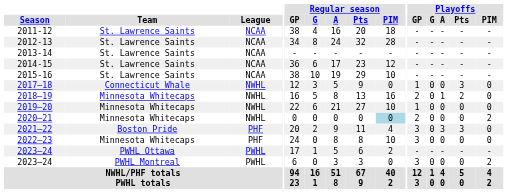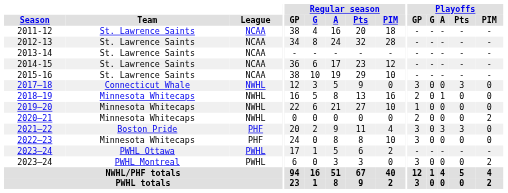 <table border="0" cellpadding="1" cellspacing="0" style="text-align:center; width:60em">
 <tr bgcolor="#e0e0e0">
 <th colspan="3" bgcolor="#ffffff"></th>
 <th rowspan="99" bgcolor="#ffffff"></th>
 <th colspan="5"><a href='#'>Regular season</a></th>
 <th rowspan="99" bgcolor="#ffffff"></th>
 <th colspan="5"><a href='#'>Playoffs</a></th>
 </tr>
 <tr bgcolor="#e0e0e0">
 <th><a href='#'>Season</a></th>
 <th>Team</th>
 <th>League</th>
 <th>GP</th>
 <th><a href='#'>G</a></th>
 <th><a href='#'>A</a></th>
 <th><a href='#'>Pts</a></th>
 <th><a href='#'>PIM</a></th>
 <th>GP</th>
 <th>G</th>
 <th>A</th>
 <th>Pts</th>
 <th>PIM</th>
 </tr>
 <tr>
 <td>2011-12</td>
 <td><a href='#'>St. Lawrence Saints</a></td>
 <td><a href='#'>NCAA</a></td>
 <td>38</td>
 <td>4</td>
 <td>16</td>
 <td>20</td>
 <td>18</td>
 <td>-</td>
 <td>-</td>
 <td>-</td>
 <td>-</td>
 <td>-</td>
 </tr>
 <tr bgcolor="#f0f0f0">
 <td>2012-13</td>
 <td>St. Lawrence Saints</td>
 <td>NCAA</td>
 <td>34</td>
 <td>8</td>
 <td>24</td>
 <td>32</td>
 <td>28</td>
 <td>-</td>
 <td>-</td>
 <td>-</td>
 <td>-</td>
 <td>-</td>
 </tr>
 <tr>
 <td>2013-14</td>
 <td>St. Lawrence Saints</td>
 <td>NCAA</td>
 <td>-</td>
 <td>-</td>
 <td>-</td>
 <td>-</td>
 <td>-</td>
 <td>-</td>
 <td>-</td>
 <td>-</td>
 <td>-</td>
 <td>-</td>
 </tr>
 <tr bgcolor="#f0f0f0">
 <td>2014-15</td>
 <td>St. Lawrence Saints</td>
 <td>NCAA</td>
 <td>36</td>
 <td>6</td>
 <td>17</td>
 <td>23</td>
 <td>12</td>
 <td>-</td>
 <td>-</td>
 <td>-</td>
 <td>-</td>
 <td>-</td>
 </tr>
 <tr>
 <td>2015-16</td>
 <td>St. Lawrence Saints</td>
 <td>NCAA</td>
 <td>38</td>
 <td>10</td>
 <td>19</td>
 <td>29</td>
 <td>10</td>
 <td>-</td>
 <td>-</td>
 <td>-</td>
 <td>-</td>
 <td>-</td>
 </tr>
 <tr bgcolor="#f0f0f0">
 <td><a href='#'>2017–18</a></td>
 <td><a href='#'>Connecticut Whale</a></td>
 <td><a href='#'>NWHL</a></td>
 <td>12</td>
 <td>3</td>
 <td>5</td>
 <td>9</td>
 <td>0</td>
-<td>1</td>
+<td>3</td>
 <td>0</td>
 <td>0</td>
 <td>3</td>
 <td>0</td>
 </tr>
 <tr>
 <td><a href='#'>2018–19</a></td>
 <td><a href='#'>Minnesota Whitecaps</a></td>
 <td>NWHL</td>
 <td>16</td>
 <td>5</td>
 <td>8</td>
 <td>13</td>
 <td>16</td>
 <td>2</td>
 <td>0</td>
 <td>1</td>
-<td>2</td>
+<td>0</td>
 <td>0</td>
 </tr>
 <tr bgcolor="#f0f0f0">
 <td><a href='#'>2019–20</a></td>
 <td>Minnesota Whitecaps</td>
 <td>NWHL</td>
 <td>22</td>
 <td>6</td>
 <td>21</td>
 <td>27</td>
 <td>10</td>
 <td>1</td>
 <td>0</td>
 <td>0</td>
 <td>0</td>
 <td>0</td>
 </tr>
 <tr>
 <td><a href='#'>2020–21</a></td>
 <td>Minnesota Whitecaps</td>
 <td>NWHL</td>
 <td>0</td>
 <td>0</td>
 <td>0</td>
 <td>0</td>
-<td style="background: lightblue;">0</td>
+<td>0</td>
 <td>2</td>
 <td>0</td>
 <td>0</td>
 <td>0</td>
 <td>2</td>
 </tr>
 <tr bgcolor="#f0f0f0">
 <td><a href='#'>2021–22</a></td>
 <td><a href='#'>Boston Pride</a></td>
 <td><a href='#'>PHF</a></td>
 <td>20</td>
 <td>2</td>
 <td>9</td>
 <td>11</td>
 <td>4</td>
 <td>3</td>
 <td>0</td>
 <td>3</td>
 <td>3</td>
 <td>0</td>
 </tr>
 <tr>
 <td><a href='#'>2022–23</a></td>
 <td>Minnesota Whitecaps</td>
 <td>PHF</td>
 <td>24</td>
 <td>0</td>
 <td>8</td>
 <td>8</td>
 <td>10</td>
 <td>3</td>
 <td>0</td>
 <td>0</td>
 <td>0</td>
 <td>0</td>
 </tr>
 <tr bgcolor="#f0f0f0">
 <td><a href='#'>2023–24</a></td>
 <td><a href='#'>PWHL Ottawa</a></td>
 <td><a href='#'>PWHL</a></td>
 <td>17</td>
 <td>1</td>
 <td>5</td>
 <td>6</td>
 <td>2</td>
 <td>-</td>
 <td>-</td>
 <td>-</td>
 <td>-</td>
 <td>-</td>
 </tr>
 <tr>
 <td>2023–24</td>
 <td><a href='#'>PWHL Montreal</a></td>
 <td>PWHL</td>
 <td>6</td>
 <td>0</td>
 <td>3</td>
 <td>3</td>
 <td>0</td>
 <td>3</td>
 <td>0</td>
 <td>0</td>
 <td>0</td>
 <td>2</td>
 </tr>
 <tr bgcolor="#e0e0e0">
 <th colspan="3">NWHL/PHF totals</th>
 <th>94</th>
 <th>16</th>
 <th>51</th>
 <th>67</th>
 <th>40</th>
 <th>12</th>
 <th>1</th>
 <th>4</th>
 <th>5</th>
 <th>4</th>
 </tr>
 <tr bgcolor="#e0e0e0">
 <th colspan="3">PWHL totals</th>
 <th>23</th>
 <th>1</th>
 <th>8</th>
 <th>9</th>
 <th>2</th>
 <th>3</th>
 <th>0</th>
 <th>0</th>
 <th>0</th>
 <th>2</th>
 </tr>
 </table>
